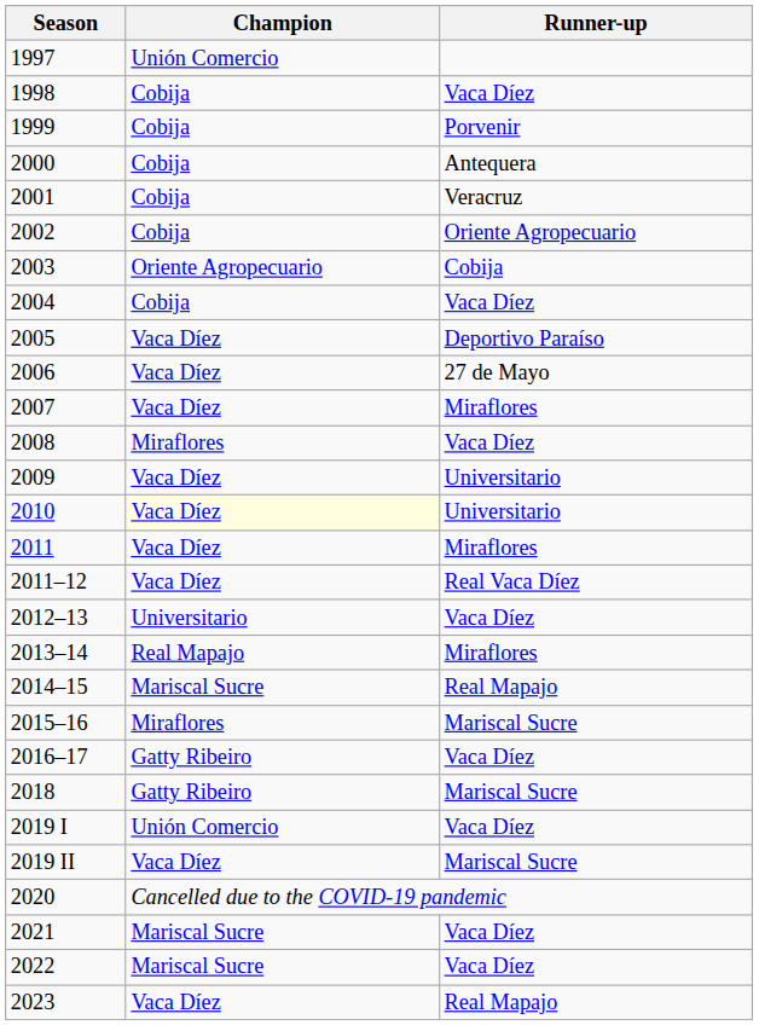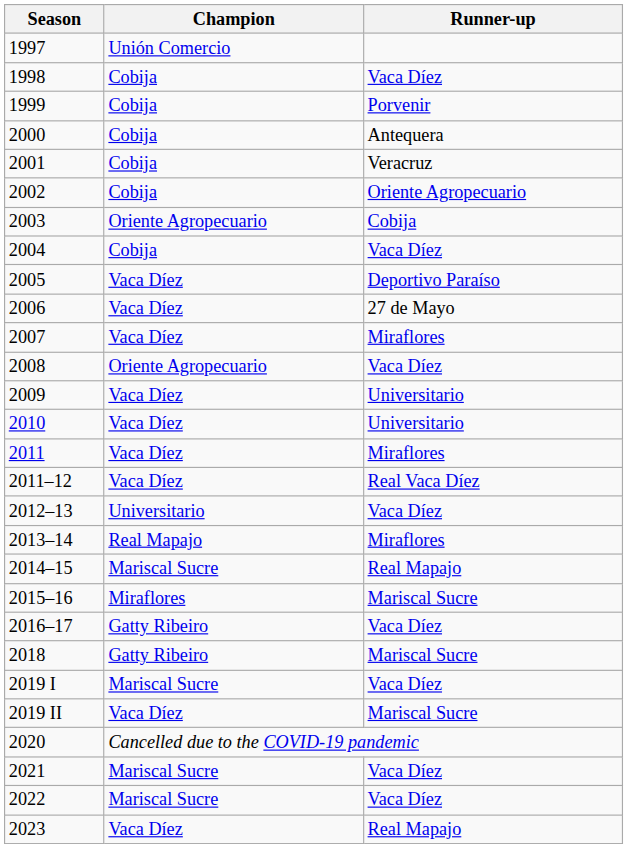 <table class="wikitable sortable">
 <tr>
 <th width=80px>Season</th>
 <th width=220px>Champion</th>
 <th width=220px>Runner-up</th>
 </tr>
 <tr>
 <td>1997</td>
 <td><a href='#'>Unión Comercio</a></td>
 <td></td>
 </tr>
 <tr>
 <td>1998</td>
 <td><a href='#'>Cobija</a></td>
 <td><a href='#'>Vaca Díez</a></td>
 </tr>
 <tr>
 <td>1999</td>
 <td><a href='#'>Cobija</a></td>
 <td><a href='#'>Porvenir</a></td>
 </tr>
 <tr>
 <td>2000</td>
 <td><a href='#'>Cobija</a></td>
 <td>Antequera</td>
 </tr>
 <tr>
 <td>2001</td>
 <td><a href='#'>Cobija</a></td>
 <td>Veracruz</td>
 </tr>
 <tr>
 <td>2002</td>
 <td><a href='#'>Cobija</a></td>
 <td><a href='#'>Oriente Agropecuario</a></td>
 </tr>
 <tr>
 <td>2003</td>
 <td><a href='#'>Oriente Agropecuario</a></td>
 <td><a href='#'>Cobija</a></td>
 </tr>
 <tr>
 <td>2004</td>
 <td><a href='#'>Cobija</a></td>
 <td><a href='#'>Vaca Díez</a></td>
 </tr>
 <tr>
 <td>2005</td>
 <td><a href='#'>Vaca Díez</a></td>
 <td><a href='#'>Deportivo Paraíso</a></td>
 </tr>
 <tr>
 <td>2006</td>
 <td><a href='#'>Vaca Díez</a></td>
 <td>27 de Mayo</td>
 </tr>
 <tr>
 <td>2007</td>
 <td><a href='#'>Vaca Díez</a></td>
 <td><a href='#'>Miraflores</a></td>
 </tr>
 <tr>
 <td>2008</td>
-<td><a href='#'>Miraflores</a></td>
+<td><a href='#'>Oriente Agropecuario</a></td>
 <td><a href='#'>Vaca Díez</a></td>
 </tr>
 <tr>
 <td>2009</td>
 <td><a href='#'>Vaca Díez</a></td>
 <td><a href='#'>Universitario</a></td>
 </tr>
 <tr>
 <td><a href='#'>2010</a></td>
-<td style="background: lightyellow;"><a href='#'>Vaca Díez</a></td>
+<td><a href='#'>Vaca Díez</a></td>
 <td><a href='#'>Universitario</a></td>
 </tr>
 <tr>
 <td><a href='#'>2011</a></td>
 <td><a href='#'>Vaca Díez</a></td>
 <td><a href='#'>Miraflores</a></td>
 </tr>
 <tr>
 <td>2011–12</td>
 <td><a href='#'>Vaca Díez</a></td>
 <td><a href='#'>Real Vaca Díez</a></td>
 </tr>
 <tr>
 <td>2012–13</td>
 <td><a href='#'>Universitario</a></td>
 <td><a href='#'>Vaca Díez</a></td>
 </tr>
 <tr>
 <td>2013–14</td>
 <td><a href='#'>Real Mapajo</a></td>
 <td><a href='#'>Miraflores</a></td>
 </tr>
 <tr>
 <td>2014–15</td>
 <td><a href='#'>Mariscal Sucre</a></td>
 <td><a href='#'>Real Mapajo</a></td>
 </tr>
 <tr>
 <td>2015–16</td>
 <td><a href='#'>Miraflores</a></td>
 <td><a href='#'>Mariscal Sucre</a></td>
 </tr>
 <tr>
 <td>2016–17</td>
 <td><a href='#'>Gatty Ribeiro</a></td>
 <td><a href='#'>Vaca Díez</a></td>
 </tr>
 <tr>
 <td>2018</td>
 <td><a href='#'>Gatty Ribeiro</a></td>
 <td><a href='#'>Mariscal Sucre</a></td>
 </tr>
 <tr>
 <td>2019 I</td>
-<td><a href='#'>Unión Comercio</a></td>
+<td><a href='#'>Mariscal Sucre</a></td>
 <td><a href='#'>Vaca Díez</a></td>
 </tr>
 <tr>
 <td>2019 II</td>
 <td><a href='#'>Vaca Díez</a></td>
 <td><a href='#'>Mariscal Sucre</a></td>
 </tr>
 <tr>
 <td>2020</td>
 <td colspan="2"><em>Cancelled due to the <a href='#'>COVID-19 pandemic</a></em></td>
 </tr>
 <tr>
 <td>2021</td>
 <td><a href='#'>Mariscal Sucre</a></td>
 <td><a href='#'>Vaca Díez</a></td>
 </tr>
 <tr>
 <td>2022</td>
 <td><a href='#'>Mariscal Sucre</a></td>
 <td><a href='#'>Vaca Díez</a></td>
 </tr>
 <tr>
 <td>2023</td>
 <td><a href='#'>Vaca Díez</a></td>
 <td><a href='#'>Real Mapajo</a></td>
 </tr>
 </table>
